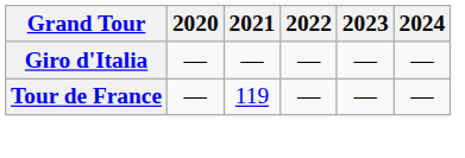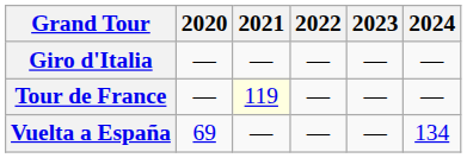 <table class="wikitable plainrowheaders">
 <tr>
 <th scope="col"><a href='#'>Grand Tour</a></th>
 <th scope="col">2020</th>
 <th scope="col">2021</th>
 <th scope="col">2022</th>
 <th scope="col">2023</th>
 <th scope="col">2024</th>
 </tr>
 <tr style="text-align:center;">
 <th scope="row"> <a href='#'>Giro d'Italia</a></th>
 <td>—</td>
 <td>—</td>
 <td>—</td>
 <td>—</td>
 <td>—</td>
 </tr>
 <tr style="text-align:center;">
 <th scope="row"> <a href='#'>Tour de France</a></th>
 <td>—</td>
-<td><a href='#'>119</a></td>
+<td style="background: lightyellow;"><a href='#'>119</a></td>
 <td>—</td>
 <td>—</td>
 <td>—</td>
 </tr>
+<tr style="text-align:center;">
+<th scope="row"> <a href='#'>Vuelta a España</a></th>
+<td><a href='#'>69</a></td>
+<td>—</td>
+<td>—</td>
+<td>—</td>
+<td><a href='#'>134</a></td>
+</tr>
 </table>
